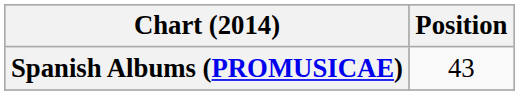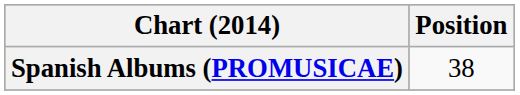 <table class="wikitable sortable plainrowheaders" style="text-align:center">
 <tr>
 <th scope="col">Chart (2014)</th>
 <th scope="col">Position</th>
 </tr>
 <tr>
 <th scope="row">Spanish Albums (<a href='#'>PROMUSICAE</a>)</th>
-<td>43</td>
+<td>38</td>
 </tr>
 </table>
